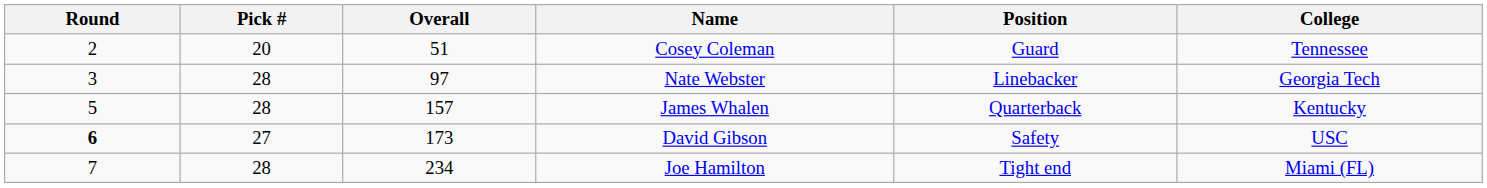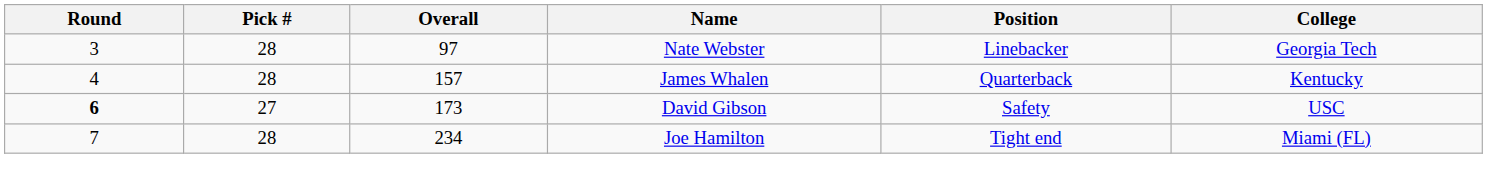 <table class="wikitable sortable sortable" style="width: 100%; text-align:center">
 <tr>
 <th>Round</th>
 <th>Pick #</th>
 <th>Overall</th>
 <th>Name</th>
 <th>Position</th>
 <th>College</th>
 </tr>
 <tr>
-<td>2</td>
-<td>20</td>
-<td>51</td>
-<td><a href='#'>Cosey Coleman</a></td>
-<td><a href='#'>Guard</a></td>
-<td><a href='#'>Tennessee</a></td>
-</tr>
-<tr>
 <td>3</td>
 <td>28</td>
 <td>97</td>
 <td><a href='#'>Nate Webster</a></td>
 <td><a href='#'>Linebacker</a></td>
 <td><a href='#'>Georgia Tech</a></td>
 </tr>
 <tr>
-<td>5</td>
+<td>4</td>
 <td>28</td>
 <td>157</td>
 <td><a href='#'>James Whalen</a></td>
 <td><a href='#'>Quarterback</a></td>
 <td><a href='#'>Kentucky</a></td>
 </tr>
 <tr>
 <td><strong>6</strong></td>
 <td>27</td>
 <td>173</td>
 <td><a href='#'>David Gibson</a></td>
 <td><a href='#'>Safety</a></td>
 <td><a href='#'>USC</a></td>
 </tr>
 <tr>
 <td>7</td>
 <td>28</td>
 <td>234</td>
 <td><a href='#'>Joe Hamilton</a></td>
 <td><a href='#'>Tight end</a></td>
 <td><a href='#'>Miami (FL)</a></td>
 </tr>
 </table>
